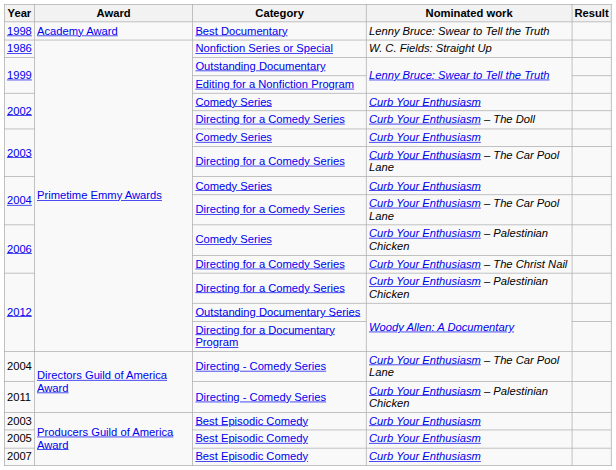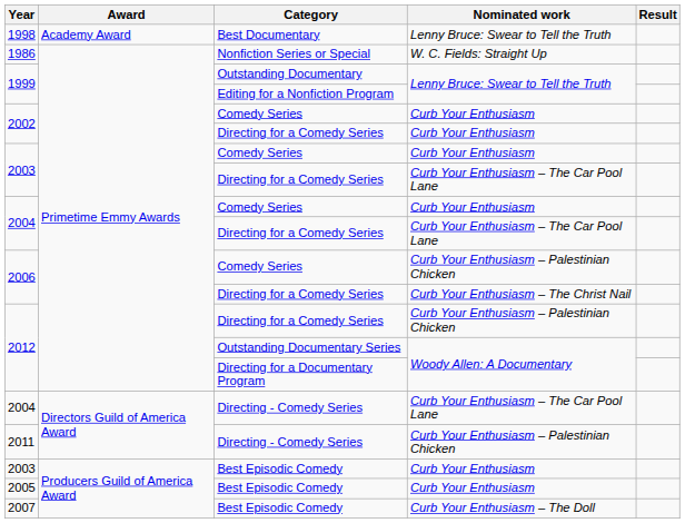 <table class="wikitable sortable">
 <tr>
 <th>Year</th>
 <th>Award</th>
 <th>Category</th>
 <th>Nominated work</th>
 <th>Result</th>
 </tr>
 <tr>
 <td><a href='#'>1998</a></td>
 <td><a href='#'>Academy Award</a></td>
 <td><a href='#'>Best Documentary</a></td>
 <td><em>Lenny Bruce: Swear to Tell the Truth</em></td>
 <td></td>
 </tr>
 <tr>
 <td><a href='#'>1986</a></td>
 <td rowspan=14><a href='#'>Primetime Emmy Awards</a></td>
 <td><a href='#'>Nonfiction Series or Special</a></td>
 <td><em>W. C. Fields: Straight Up</em></td>
 <td></td>
 </tr>
 <tr>
 <td rowspan=2><a href='#'>1999</a></td>
 <td><a href='#'>Outstanding Documentary</a></td>
 <td rowspan=2><em><a href='#'>Lenny Bruce: Swear to Tell the Truth</a></em></td>
 <td></td>
 </tr>
 <tr>
 <td><a href='#'>Editing for a Nonfiction Program</a></td>
 <td></td>
 </tr>
 <tr>
 <td rowspan=2><a href='#'>2002</a></td>
 <td><a href='#'>Comedy Series</a></td>
 <td><em><a href='#'>Curb Your Enthusiasm</a></em></td>
 <td></td>
 </tr>
 <tr>
 <td><a href='#'>Directing for a Comedy Series</a></td>
-<td><em><a href='#'>Curb Your Enthusiasm</a></em> – <em>The Doll</em></td>
+<td><em><a href='#'>Curb Your Enthusiasm</a></em></td>
 <td></td>
 </tr>
 <tr>
 <td rowspan=2><a href='#'>2003</a></td>
 <td><a href='#'>Comedy Series</a></td>
 <td><em><a href='#'>Curb Your Enthusiasm</a></em></td>
 <td></td>
 </tr>
 <tr>
 <td><a href='#'>Directing for a Comedy Series</a></td>
 <td><em><a href='#'>Curb Your Enthusiasm</a></em> – <em>The Car Pool Lane</em></td>
 <td></td>
 </tr>
 <tr>
 <td rowspan=2><a href='#'>2004</a></td>
 <td><a href='#'>Comedy Series</a></td>
 <td><em><a href='#'>Curb Your Enthusiasm</a></em></td>
 <td></td>
 </tr>
 <tr>
 <td><a href='#'>Directing for a Comedy Series</a></td>
 <td><em><a href='#'>Curb Your Enthusiasm</a></em> – <em>The Car Pool Lane</em></td>
 <td></td>
 </tr>
 <tr>
 <td rowspan=2><a href='#'>2006</a></td>
 <td><a href='#'>Comedy Series</a></td>
 <td><em><a href='#'>Curb Your Enthusiasm</a></em> – <em>Palestinian Chicken</em></td>
 <td></td>
 </tr>
 <tr>
 <td><a href='#'>Directing for a Comedy Series</a></td>
 <td><em><a href='#'>Curb Your Enthusiasm</a></em> – <em>The Christ Nail</em></td>
 <td></td>
 </tr>
 <tr>
 <td rowspan=3><a href='#'>2012</a></td>
 <td><a href='#'>Directing for a Comedy Series</a></td>
 <td><em><a href='#'>Curb Your Enthusiasm</a></em> – <em>Palestinian Chicken</em></td>
 <td></td>
 </tr>
 <tr>
 <td><a href='#'>Outstanding Documentary Series</a></td>
 <td rowspan=2><em><a href='#'>Woody Allen: A Documentary</a></em></td>
 <td></td>
 </tr>
 <tr>
 <td><a href='#'>Directing for a Documentary Program</a></td>
 <td></td>
 </tr>
 <tr>
 <td>2004</td>
 <td rowspan=2><a href='#'>Directors Guild of America Award</a></td>
 <td><a href='#'>Directing - Comedy Series</a></td>
 <td><em><a href='#'>Curb Your Enthusiasm</a></em> – <em>The Car Pool Lane</em></td>
 <td></td>
 </tr>
 <tr>
 <td>2011</td>
 <td><a href='#'>Directing - Comedy Series</a></td>
 <td><em><a href='#'>Curb Your Enthusiasm</a></em> – <em>Palestinian Chicken</em></td>
 <td></td>
 </tr>
 <tr>
 <td>2003</td>
 <td rowspan=3><a href='#'>Producers Guild of America Award</a></td>
 <td><a href='#'>Best Episodic Comedy</a></td>
 <td><em><a href='#'>Curb Your Enthusiasm</a></em></td>
 <td></td>
 </tr>
 <tr>
 <td>2005</td>
 <td><a href='#'>Best Episodic Comedy</a></td>
 <td><em><a href='#'>Curb Your Enthusiasm</a></em></td>
 <td></td>
 </tr>
 <tr>
 <td>2007</td>
 <td><a href='#'>Best Episodic Comedy</a></td>
-<td><em><a href='#'>Curb Your Enthusiasm</a></em></td>
+<td><em><a href='#'>Curb Your Enthusiasm</a></em> – <em>The Doll</em></td>
 <td></td>
 </tr>
 </table>
